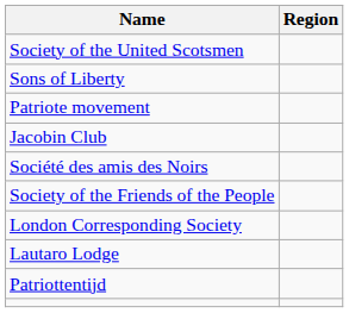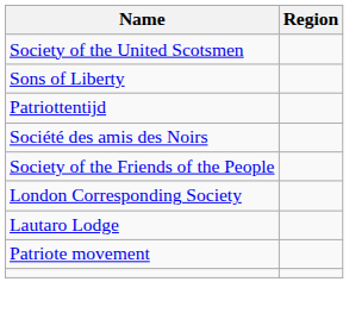 <table class="wikitable">
 <tr>
 <th>Name</th>
 <th>Region</th>
 </tr>
 <tr>
 <td><a href='#'>Society of the United Scotsmen</a></td>
 <td></td>
 </tr>
 <tr>
 <td><a href='#'>Sons of Liberty</a></td>
 <td></td>
 </tr>
 <tr>
-<td><a href='#'>Patriote movement</a></td>
-<td></td>
-</tr>
-<tr>
-<td><a href='#'>Jacobin Club</a></td>
+<td><a href='#'>Patriottentijd</a></td>
 <td></td>
 </tr>
 <tr>
 <td><a href='#'>Société des amis des Noirs</a></td>
 <td></td>
 </tr>
 <tr>
 <td><a href='#'>Society of the Friends of the People</a></td>
 <td></td>
 </tr>
 <tr>
 <td><a href='#'>London Corresponding Society</a></td>
 <td></td>
 </tr>
 <tr>
 <td><a href='#'>Lautaro Lodge</a></td>
 <td></td>
 </tr>
 <tr>
-<td><a href='#'>Patriottentijd</a></td>
+<td><a href='#'>Patriote movement</a></td>
 <td></td>
 </tr>
 <tr>
 <td></td>
 <td></td>
 </tr>
 </table>
